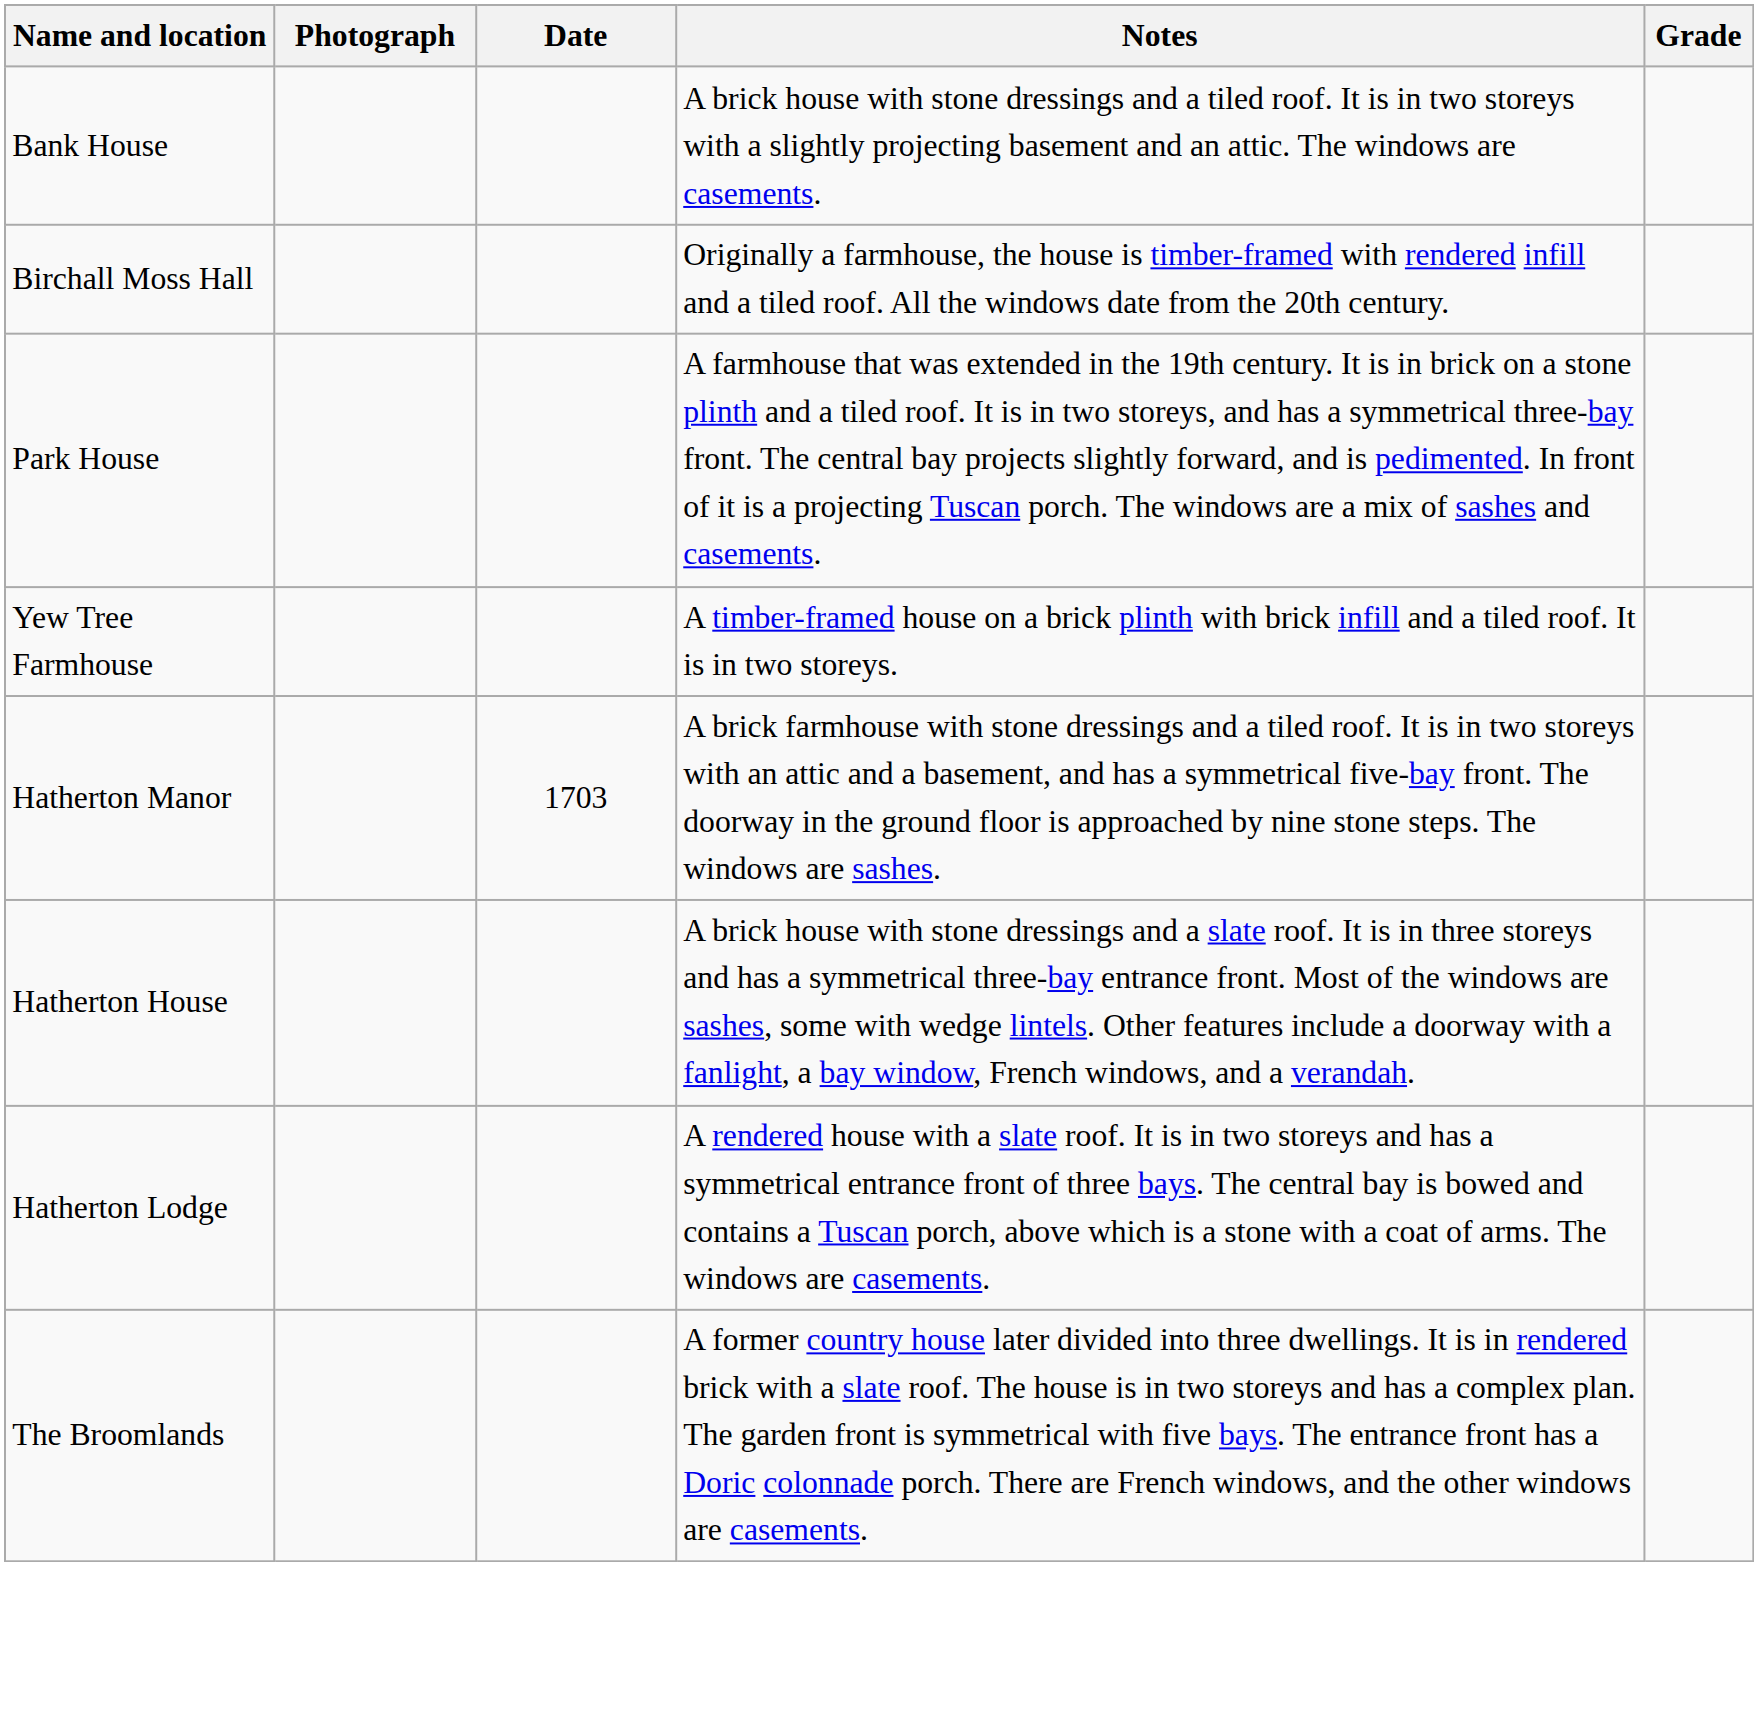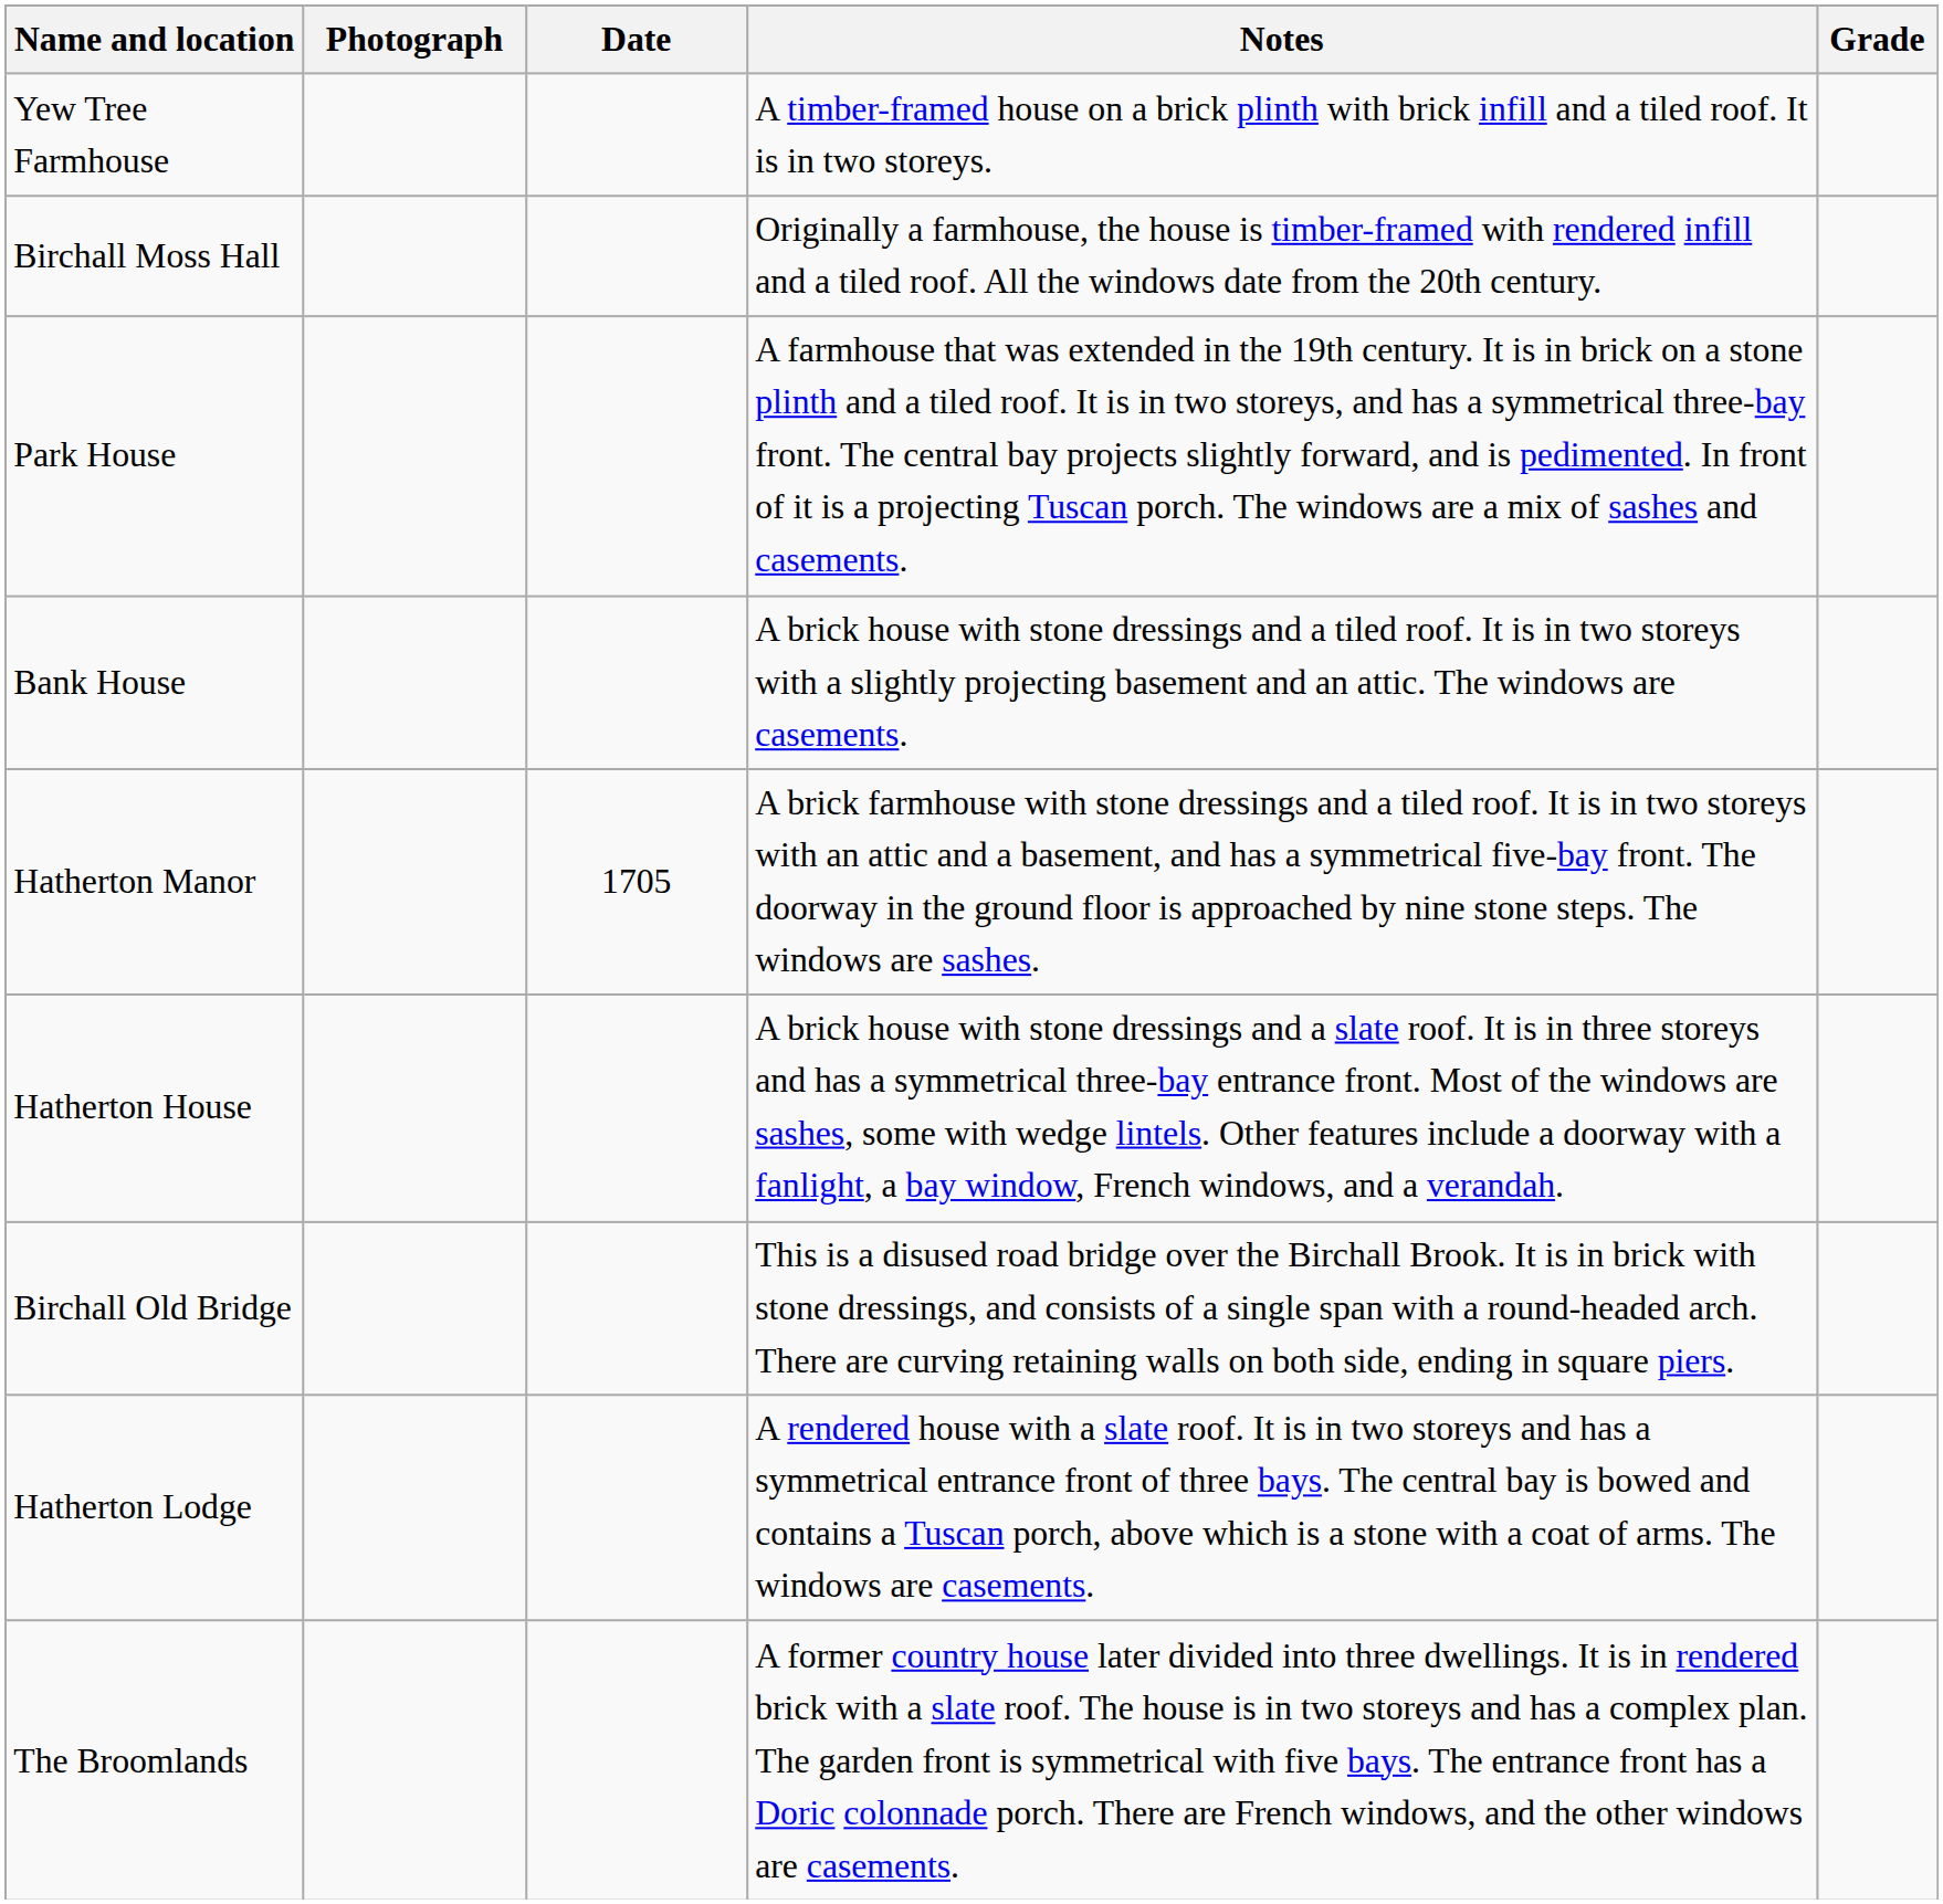 <table class="wikitable sortable plainrowheaders" style="width:100%;border:0px;text-align:left;line-height:150%;">
 <tr>
 <th scope="col" style="width:150px">Name and location</th>
 <th scope="col" style="width:100px" class="unsortable">Photograph</th>
 <th scope="col" style="width:120px">Date</th>
 <th scope="col" style="width:650px" class="unsortable">Notes</th>
 <th scope="col" style="width:50px">Grade</th>
 </tr>
 <tr>
-<td>Bank House<br><small></small></td>
+<td>Yew Tree Farmhouse<br><small></small></td>
 <td></td>
 <td align="center"></td>
-<td>A brick house with stone dressings and a tiled roof. It is in two storeys with a slightly projecting basement and an attic. The windows are <a href='#'>casements</a>.</td>
+<td>A <a href='#'>timber-framed</a> house on a brick <a href='#'>plinth</a> with brick <a href='#'>infill</a> and a tiled roof. It is in two storeys.</td>
 <td align="center" ></td>
 </tr>
 <tr>
 <td>Birchall Moss Hall<br><small></small></td>
 <td></td>
 <td align="center"></td>
 <td>Originally a farmhouse, the house is <a href='#'>timber-framed</a> with <a href='#'>rendered</a> <a href='#'>infill</a> and a tiled roof. All the windows date from the 20th century.</td>
 <td align="center" ></td>
 </tr>
 <tr>
 <td>Park House<br><small></small></td>
 <td></td>
 <td align="center"></td>
 <td>A farmhouse that was extended in the 19th century. It is in brick on a stone <a href='#'>plinth</a> and a tiled roof. It is in two storeys, and has a symmetrical three-<a href='#'>bay</a> front. The central bay projects slightly forward, and is <a href='#'>pedimented</a>. In front of it is a projecting <a href='#'>Tuscan</a> porch. The windows are a mix of <a href='#'>sashes</a> and <a href='#'>casements</a>.</td>
 <td align="center" ></td>
 </tr>
 <tr>
-<td>Yew Tree Farmhouse<br><small></small></td>
+<td>Bank House<br><small></small></td>
 <td></td>
 <td align="center"></td>
-<td>A <a href='#'>timber-framed</a> house on a brick <a href='#'>plinth</a> with brick <a href='#'>infill</a> and a tiled roof. It is in two storeys.</td>
+<td>A brick house with stone dressings and a tiled roof. It is in two storeys with a slightly projecting basement and an attic. The windows are <a href='#'>casements</a>.</td>
 <td align="center" ></td>
 </tr>
 <tr>
 <td>Hatherton Manor<br><small></small></td>
 <td></td>
-<td align="center">1703</td>
+<td align="center">1705</td>
 <td>A brick farmhouse with stone dressings and a tiled roof. It is in two storeys with an attic and a basement, and has a symmetrical five-<a href='#'>bay</a> front. The doorway in the ground floor is approached by nine stone steps. The windows are <a href='#'>sashes</a>.</td>
 <td align="center" ></td>
 </tr>
 <tr>
 <td>Hatherton House<br><small></small></td>
 <td></td>
 <td align="center"></td>
 <td>A brick house with stone dressings and a <a href='#'>slate</a> roof. It is in three storeys and has a symmetrical three-<a href='#'>bay</a> entrance front. Most of the windows are <a href='#'>sashes</a>, some with wedge <a href='#'>lintels</a>. Other features include a doorway with a <a href='#'>fanlight</a>, a <a href='#'>bay window</a>, French windows, and a <a href='#'>verandah</a>.</td>
+<td align="center" ></td>
+</tr>
+<tr>
+<td>Birchall Old Bridge<br><small></small></td>
+<td></td>
+<td align="center"></td>
+<td>This is a disused road bridge over the Birchall Brook. It is in brick with stone dressings, and consists of a single span with a round-headed arch. There are curving retaining walls on both side, ending in square <a href='#'>piers</a>.</td>
 <td align="center" ></td>
 </tr>
 <tr>
 <td>Hatherton Lodge<br><small></small></td>
 <td></td>
 <td align="center"></td>
 <td>A <a href='#'>rendered</a> house with a <a href='#'>slate</a> roof. It is in two storeys and has a symmetrical entrance front of three <a href='#'>bays</a>. The central bay is bowed and contains a <a href='#'>Tuscan</a> porch, above which is a stone with a coat of arms. The windows are <a href='#'>casements</a>.</td>
 <td align="center" ></td>
 </tr>
 <tr>
 <td>The Broomlands<br><small></small></td>
 <td></td>
 <td align="center"></td>
 <td>A former <a href='#'>country house</a> later divided into three dwellings. It is in <a href='#'>rendered</a> brick with a <a href='#'>slate</a> roof. The house is in two storeys and has a complex plan. The garden front is symmetrical with five <a href='#'>bays</a>. The entrance front has a <a href='#'>Doric</a> <a href='#'>colonnade</a> porch. There are French windows, and the other windows are <a href='#'>casements</a>.</td>
 <td align="center" ></td>
 </tr>
 <tr>
 </tr>
 </table>
